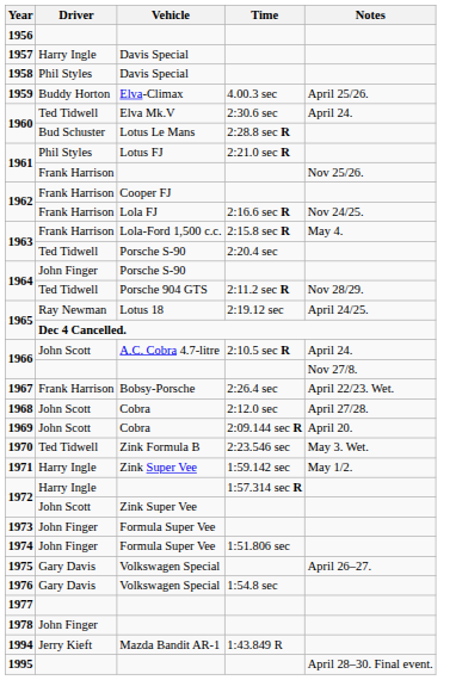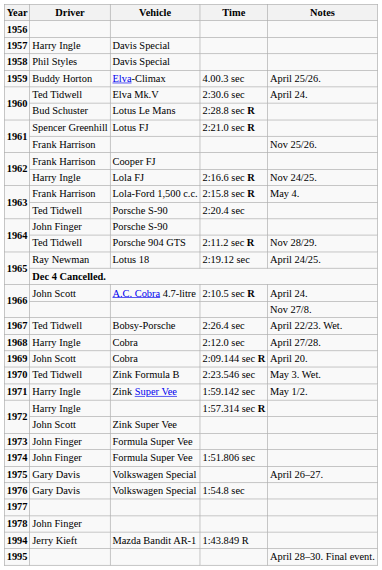 <table class="wikitable">
 <tr>
 <th width="*">Year</th>
 <th width="*">Driver</th>
 <th width="*">Vehicle</th>
 <th width="*">Time</th>
 <th width="*">Notes</th>
 </tr>
 <tr>
 <td><strong>1956</strong></td>
 <td></td>
 <td></td>
 <td></td>
 <td></td>
 </tr>
 <tr>
 <td><strong>1957</strong></td>
 <td>Harry Ingle</td>
 <td>Davis Special</td>
 <td></td>
 <td></td>
 </tr>
 <tr>
 <td><strong>1958</strong></td>
 <td>Phil Styles</td>
 <td>Davis Special</td>
 <td></td>
 <td></td>
 </tr>
 <tr>
 <td><strong>1959</strong></td>
 <td>Buddy Horton</td>
 <td><a href='#'>Elva</a>-Climax</td>
 <td>4.00.3 sec</td>
 <td> April 25/26.</td>
 </tr>
 <tr>
 <td rowspan=2><strong>1960</strong></td>
 <td>Ted Tidwell</td>
 <td>Elva Mk.V</td>
 <td>2:30.6 sec</td>
 <td> April 24.</td>
 </tr>
 <tr>
 <td>Bud Schuster</td>
 <td>Lotus Le Mans</td>
 <td>2:28.8 sec <strong>R</strong></td>
 <td></td>
 </tr>
 <tr>
 <td rowspan=2><strong>1961</strong></td>
-<td>Phil Styles</td>
+<td>Spencer Greenhill</td>
 <td>Lotus FJ</td>
 <td>2:21.0 sec <strong>R</strong></td>
 <td></td>
 </tr>
 <tr>
 <td>Frank Harrison</td>
 <td></td>
 <td></td>
 <td>Nov 25/26.</td>
 </tr>
 <tr>
 <td rowspan=2><strong>1962</strong></td>
 <td>Frank Harrison</td>
 <td>Cooper FJ</td>
 <td></td>
 <td></td>
 </tr>
 <tr>
-<td>Frank Harrison</td>
+<td>Harry Ingle</td>
 <td>Lola FJ</td>
 <td>2:16.6 sec <strong>R</strong></td>
 <td> Nov 24/25.</td>
 </tr>
 <tr>
 <td rowspan=2><strong>1963</strong></td>
 <td>Frank Harrison</td>
 <td>Lola-Ford 1,500 c.c.</td>
 <td>2:15.8 sec <strong>R</strong></td>
 <td> May 4.</td>
 </tr>
 <tr>
 <td>Ted Tidwell</td>
 <td>Porsche S-90</td>
 <td>2:20.4 sec</td>
 <td></td>
 </tr>
 <tr>
 <td rowspan=2><strong>1964</strong></td>
 <td>John Finger</td>
 <td>Porsche S-90</td>
 <td></td>
 <td></td>
 </tr>
 <tr>
 <td>Ted Tidwell</td>
 <td>Porsche 904 GTS</td>
 <td>2:11.2 sec <strong>R</strong></td>
 <td> Nov 28/29.</td>
 </tr>
 <tr>
 <td rowspan=2><strong>1965</strong></td>
 <td>Ray Newman</td>
 <td>Lotus 18</td>
 <td>2:19.12 sec</td>
 <td> April 24/25.</td>
 </tr>
 <tr>
 <td colspan=4><strong>Dec 4 Cancelled.</strong> </td>
 </tr>
 <tr>
 <td rowspan=2><strong>1966</strong></td>
 <td>John Scott</td>
 <td><a href='#'>A.C. Cobra</a> 4.7-litre</td>
 <td>2:10.5 sec <strong>R</strong></td>
 <td> April 24.</td>
 </tr>
 <tr>
 <td></td>
 <td></td>
 <td></td>
 <td>Nov 27/8.</td>
 </tr>
 <tr>
 <td><strong>1967</strong></td>
-<td>Frank Harrison</td>
+<td>Ted Tidwell</td>
 <td>Bobsy-Porsche</td>
 <td>2:26.4 sec</td>
 <td> April 22/23. Wet.</td>
 </tr>
 <tr>
 <td><strong>1968</strong></td>
-<td>John Scott</td>
+<td>Harry Ingle</td>
 <td>Cobra</td>
 <td>2:12.0 sec</td>
 <td> April 27/28.</td>
 </tr>
 <tr>
 <td><strong>1969</strong></td>
 <td>John Scott</td>
 <td>Cobra</td>
 <td>2:09.144 sec <strong>R</strong></td>
 <td> April 20.</td>
 </tr>
 <tr>
 <td><strong>1970</strong></td>
 <td>Ted Tidwell</td>
 <td>Zink Formula B</td>
 <td>2:23.546 sec</td>
 <td> May 3. Wet.</td>
 </tr>
 <tr>
 <td><strong>1971</strong></td>
 <td>Harry Ingle</td>
 <td>Zink <a href='#'>Super Vee</a></td>
 <td>1:59.142 sec</td>
 <td> May 1/2.</td>
 </tr>
 <tr>
 <td rowspan=2><strong>1972</strong></td>
 <td>Harry Ingle</td>
 <td></td>
 <td>1:57.314 sec <strong>R</strong></td>
 <td></td>
 </tr>
 <tr>
 <td>John Scott</td>
 <td>Zink Super Vee</td>
 <td></td>
 <td></td>
 </tr>
 <tr>
 <td><strong>1973</strong></td>
 <td>John Finger</td>
 <td>Formula Super Vee</td>
 <td></td>
 <td></td>
 </tr>
 <tr>
 <td><strong>1974</strong></td>
 <td>John Finger</td>
 <td>Formula Super Vee</td>
 <td>1:51.806 sec</td>
 <td></td>
 </tr>
 <tr>
 <td><strong>1975</strong></td>
 <td>Gary Davis</td>
 <td>Volkswagen Special</td>
 <td></td>
 <td> April 26–27.</td>
 </tr>
 <tr>
 <td><strong>1976</strong></td>
 <td>Gary Davis</td>
 <td>Volkswagen Special</td>
 <td>1:54.8 sec</td>
 <td></td>
 </tr>
 <tr>
 <td><strong>1977</strong></td>
 <td></td>
 <td></td>
 <td></td>
 <td></td>
 </tr>
 <tr>
 <td><strong>1978</strong></td>
 <td>John Finger</td>
 <td></td>
 <td></td>
 <td></td>
 </tr>
 <tr>
 <td><strong>1994</strong></td>
 <td>Jerry Kieft</td>
 <td>Mazda Bandit AR-1</td>
 <td>1:43.849 R</td>
 <td></td>
 </tr>
 <tr>
 <td><strong>1995</strong></td>
 <td></td>
 <td></td>
 <td></td>
 <td>April 28–30. Final event.</td>
 </tr>
 </table>
